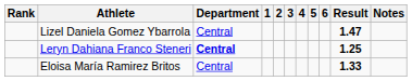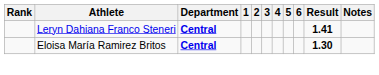 <table class="sortable wikitable" style="text-align:center">
 <tr>
 <th>Rank</th>
 <th>Athlete</th>
 <th>Department</th>
 <th>1</th>
 <th>2</th>
 <th>3</th>
 <th>4</th>
 <th>5</th>
 <th>6</th>
 <th>Result</th>
 <th>Notes</th>
 </tr>
 <tr>
 <td></td>
-<td align="left">Lizel Daniela Gomez Ybarrola</td>
-<td align="left"><a href='#'>Central</a></td>
-<td></td>
-<td></td>
-<td></td>
-<td></td>
-<td></td>
-<td></td>
-<td><strong>1.47</strong></td>
-<td></td>
-</tr>
-<tr>
-<td></td>
 <td align="left"><a href='#'>Leryn Dahiana Franco Steneri</a></td>
 <td align="left"><strong><a href='#'>Central</a></strong></td>
 <td></td>
 <td></td>
 <td></td>
 <td></td>
 <td></td>
 <td></td>
-<td><strong>1.25</strong></td>
+<td><strong>1.41</strong></td>
 <td></td>
 </tr>
 <tr>
 <td></td>
 <td align="left">Eloisa María Ramirez Britos</td>
-<td align="left"><a href='#'>Central</a></td>
+<td align="left"><strong><a href='#'>Central</a></strong></td>
 <td></td>
 <td></td>
 <td></td>
 <td></td>
 <td></td>
 <td></td>
-<td><strong>1.33</strong></td>
+<td><strong>1.30</strong></td>
 <td></td>
 </tr>
 </table>
